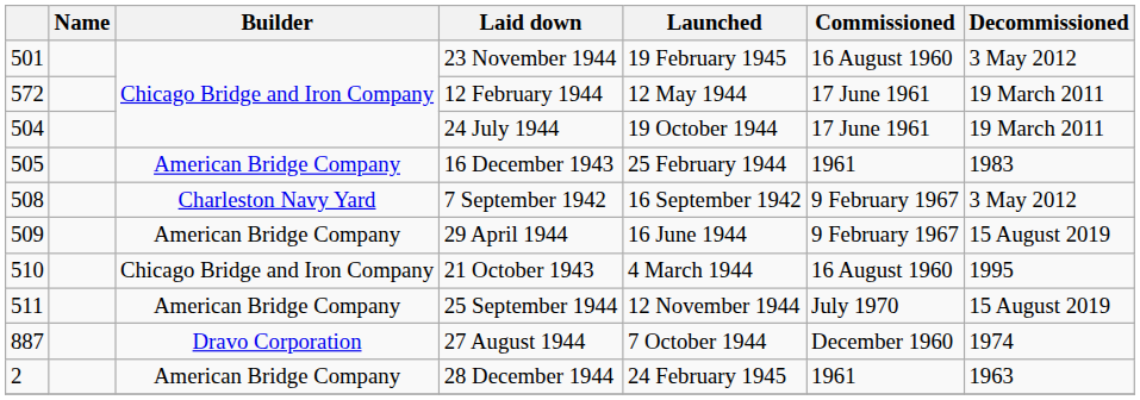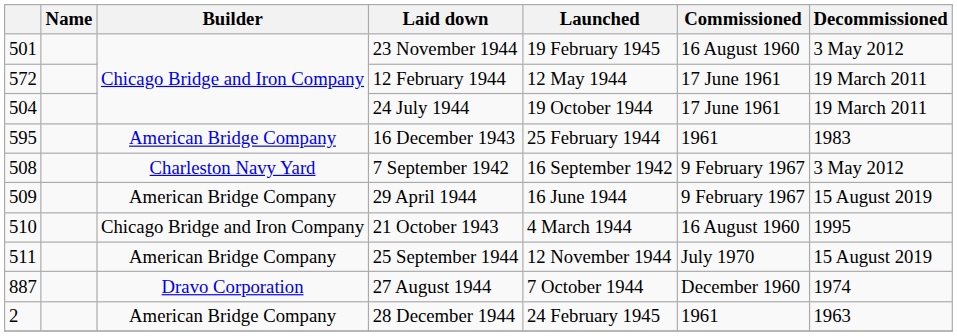 <table class="wikitable">
 <tr>
 <th></th>
 <th>Name</th>
 <th>Builder</th>
 <th>Laid down</th>
 <th>Launched</th>
 <th>Commissioned</th>
 <th>Decommissioned</th>
 </tr>
 <tr>
 <td>501</td>
 <td></td>
 <td align="center" rowspan="3"><a href='#'>Chicago Bridge and Iron Company</a></td>
 <td>23 November 1944</td>
 <td>19 February 1945</td>
 <td>16 August 1960</td>
 <td>3 May 2012</td>
 </tr>
 <tr>
 <td>572</td>
 <td></td>
 <td>12 February 1944</td>
 <td>12 May 1944</td>
 <td>17 June 1961</td>
 <td>19 March 2011</td>
 </tr>
 <tr>
 <td>504</td>
 <td></td>
 <td>24 July 1944</td>
 <td>19 October 1944</td>
 <td>17 June 1961</td>
 <td>19 March 2011</td>
 </tr>
 <tr>
-<td>505</td>
+<td>595</td>
 <td></td>
 <td align="center"><a href='#'>American Bridge Company</a></td>
 <td>16 December 1943</td>
 <td>25 February 1944</td>
 <td>1961</td>
 <td>1983</td>
 </tr>
 <tr>
 <td>508</td>
 <td></td>
 <td align="center"><a href='#'>Charleston Navy Yard</a></td>
 <td>7 September 1942</td>
 <td>16 September 1942</td>
 <td>9 February 1967</td>
 <td>3 May 2012</td>
 </tr>
 <tr>
 <td>509</td>
 <td></td>
 <td align="center">American Bridge Company</td>
 <td>29 April 1944</td>
 <td>16 June 1944</td>
 <td>9 February 1967</td>
 <td>15 August 2019</td>
 </tr>
 <tr>
 <td>510</td>
 <td></td>
 <td align="center">Chicago Bridge and Iron Company</td>
 <td>21 October 1943</td>
 <td>4 March 1944</td>
 <td>16 August 1960</td>
 <td>1995</td>
 </tr>
 <tr>
 <td>511</td>
 <td></td>
 <td align="center">American Bridge Company</td>
 <td>25 September 1944</td>
 <td>12 November 1944</td>
 <td>July 1970</td>
 <td>15 August 2019</td>
 </tr>
 <tr>
 <td>887</td>
 <td></td>
 <td align="center"><a href='#'>Dravo Corporation</a></td>
 <td>27 August 1944</td>
 <td>7 October 1944</td>
 <td>December 1960</td>
 <td>1974</td>
 </tr>
 <tr>
 <td>2</td>
 <td></td>
 <td align="center">American Bridge Company</td>
 <td>28 December 1944</td>
 <td>24 February 1945</td>
 <td>1961</td>
 <td>1963</td>
 </tr>
 <tr>
 </tr>
 </table>
